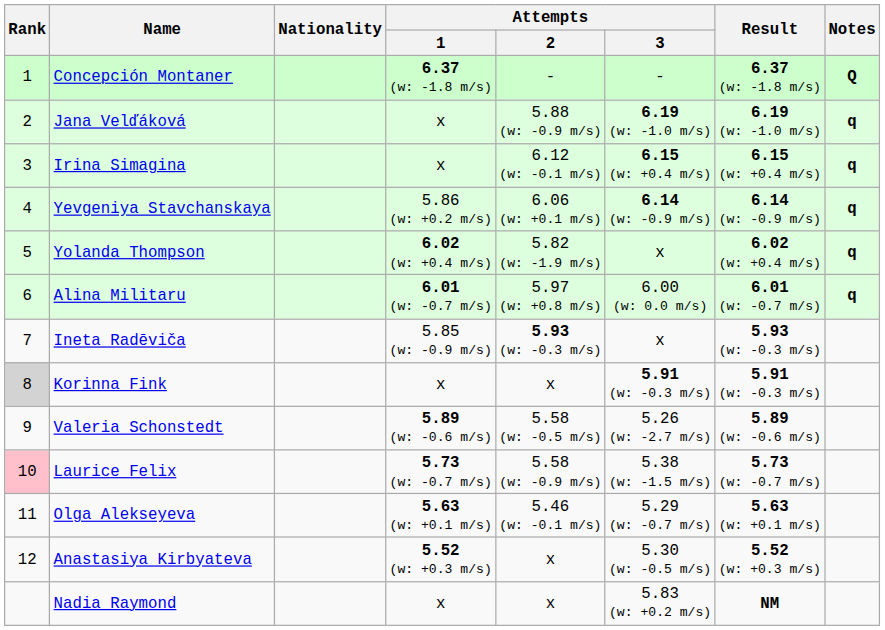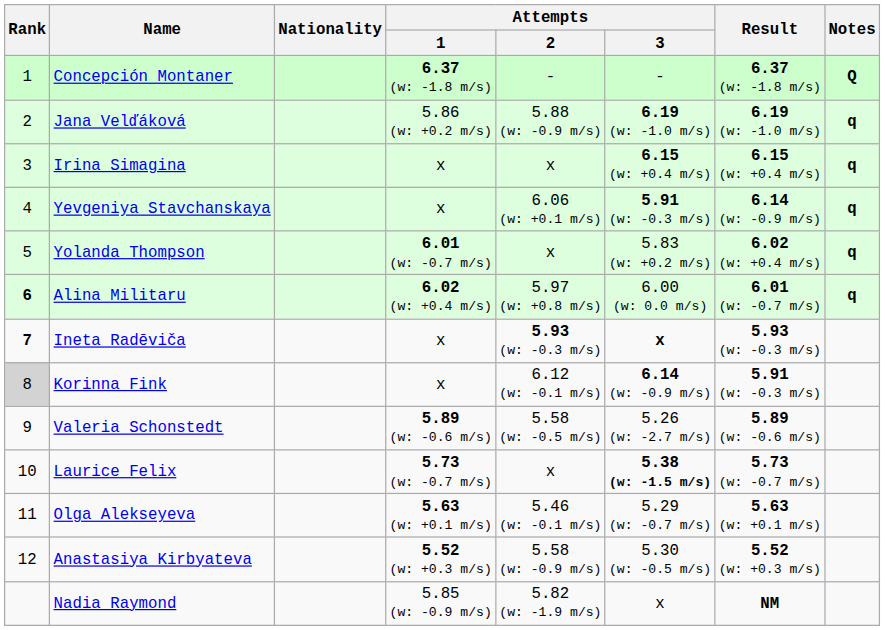 <table class="wikitable sortable" style="text-align:center">
 <tr>
 <th rowspan=2>Rank</th>
 <th rowspan=2>Name</th>
 <th rowspan=2>Nationality</th>
 <th colspan=3>Attempts</th>
 <th rowspan=2>Result</th>
 <th rowspan=2>Notes</th>
 </tr>
 <tr>
 <th>1</th>
 <th>2</th>
 <th>3</th>
 </tr>
 <tr bgcolor=ccffcc>
 <td>1</td>
 <td align=left><a href='#'>Concepción Montaner</a></td>
 <td align=left></td>
 <td><strong>6.37</strong><br><small>(w: -1.8 m/s)</small></td>
 <td>-</td>
 <td>-</td>
 <td><strong>6.37</strong> <br><small>(w: -1.8 m/s)</small></td>
 <td><strong>Q</strong></td>
 </tr>
 <tr bgcolor=ddffdd>
 <td>2</td>
 <td align=left><a href='#'>Jana Velďáková</a></td>
 <td align=left></td>
-<td>x</td>
+<td>5.86<br><small>(w: +0.2 m/s)</small></td>
 <td>5.88<br><small>(w: -0.9 m/s)</small></td>
 <td><strong>6.19</strong><br><small>(w: -1.0 m/s)</small></td>
 <td><strong>6.19</strong> <br><small>(w: -1.0 m/s)</small></td>
 <td><strong>q</strong></td>
 </tr>
 <tr bgcolor=ddffdd>
 <td>3</td>
 <td align=left><a href='#'>Irina Simagina</a></td>
 <td align=left></td>
 <td>x</td>
-<td>6.12<br><small>(w: -0.1 m/s)</small></td>
+<td>x</td>
 <td><strong>6.15</strong><br><small>(w: +0.4 m/s)</small></td>
 <td><strong>6.15</strong> <br><small>(w: +0.4 m/s)</small></td>
 <td><strong>q</strong></td>
 </tr>
 <tr bgcolor=ddffdd>
 <td>4</td>
 <td align=left><a href='#'>Yevgeniya Stavchanskaya</a></td>
 <td align=left></td>
-<td>5.86<br><small>(w: +0.2 m/s)</small></td>
+<td>x</td>
 <td>6.06<br><small>(w: +0.1 m/s)</small></td>
-<td><strong>6.14</strong><br><small>(w: -0.9 m/s)</small></td>
+<td><strong>5.91</strong><br><small>(w: -0.3 m/s)</small></td>
 <td><strong>6.14</strong> <br><small>(w: -0.9 m/s)</small></td>
 <td><strong>q</strong></td>
 </tr>
 <tr bgcolor=ddffdd>
 <td>5</td>
 <td align=left><a href='#'>Yolanda Thompson</a></td>
 <td align=left></td>
-<td><strong>6.02</strong><br><small>(w: +0.4 m/s)</small></td>
-<td>5.82<br><small>(w: -1.9 m/s)</small></td>
+<td><strong>6.01</strong><br><small>(w: -0.7 m/s)</small></td>
 <td>x</td>
+<td>5.83<br><small>(w: +0.2 m/s)</small></td>
 <td><strong>6.02</strong> <br><small>(w: +0.4 m/s)</small></td>
 <td><strong>q</strong></td>
 </tr>
 <tr bgcolor=ddffdd>
-<td>6</td>
+<td><strong>6</strong></td>
 <td align=left><a href='#'>Alina Militaru</a></td>
 <td align=left></td>
-<td><strong>6.01</strong><br><small>(w: -0.7 m/s)</small></td>
+<td><strong>6.02</strong><br><small>(w: +0.4 m/s)</small></td>
 <td>5.97<br><small>(w: +0.8 m/s)</small></td>
 <td>6.00<br><small>(w: 0.0 m/s)</small></td>
 <td><strong>6.01</strong> <br><small>(w: -0.7 m/s)</small></td>
 <td><strong>q</strong></td>
 </tr>
 <tr>
-<td>7</td>
+<td><strong>7</strong></td>
 <td align=left><a href='#'>Ineta Radēviča</a></td>
 <td align=left></td>
-<td>5.85<br><small>(w: -0.9 m/s)</small></td>
+<td>x</td>
 <td><strong>5.93</strong><br><small>(w: -0.3 m/s)</small></td>
-<td>x</td>
+<td><strong>x</strong></td>
 <td><strong>5.93</strong> <br><small>(w: -0.3 m/s)</small></td>
 <td></td>
 </tr>
 <tr>
 <td style="background: lightgrey;">8</td>
 <td align=left><a href='#'>Korinna Fink</a></td>
 <td align=left></td>
 <td>x</td>
-<td>x</td>
-<td><strong>5.91</strong><br><small>(w: -0.3 m/s)</small></td>
+<td>6.12<br><small>(w: -0.1 m/s)</small></td>
+<td><strong>6.14</strong><br><small>(w: -0.9 m/s)</small></td>
 <td><strong>5.91</strong> <br><small>(w: -0.3 m/s)</small></td>
 <td></td>
 </tr>
 <tr>
 <td>9</td>
 <td align=left><a href='#'>Valeria Schonstedt</a></td>
 <td align=left></td>
 <td><strong>5.89</strong><br><small>(w: -0.6 m/s)</small></td>
 <td>5.58<br><small>(w: -0.5 m/s)</small></td>
 <td>5.26<br><small>(w: -2.7 m/s)</small></td>
 <td><strong>5.89</strong> <br><small>(w: -0.6 m/s)</small></td>
 <td></td>
 </tr>
 <tr>
-<td style="background: pink;">10</td>
+<td>10</td>
 <td align=left><a href='#'>Laurice Felix</a></td>
 <td align=left></td>
 <td><strong>5.73</strong><br><small>(w: -0.7 m/s)</small></td>
-<td>5.58<br><small>(w: -0.9 m/s)</small></td>
-<td>5.38<br><small>(w: -1.5 m/s)</small></td>
+<td>x</td>
+<td><strong>5.38<br><small>(w: -1.5 m/s)</small></strong></td>
 <td><strong>5.73</strong> <br><small>(w: -0.7 m/s)</small></td>
 <td></td>
 </tr>
 <tr>
 <td>11</td>
 <td align=left><a href='#'>Olga Alekseyeva</a></td>
 <td align=left></td>
 <td><strong>5.63</strong><br><small>(w: +0.1 m/s)</small></td>
 <td>5.46<br><small>(w: -0.1 m/s)</small></td>
 <td>5.29<br><small>(w: -0.7 m/s)</small></td>
 <td><strong>5.63</strong> <br><small>(w: +0.1 m/s)</small></td>
 <td></td>
 </tr>
 <tr>
 <td>12</td>
 <td align=left><a href='#'>Anastasiya Kirbyateva</a></td>
 <td align=left></td>
 <td><strong>5.52</strong><br><small>(w: +0.3 m/s)</small></td>
-<td>x</td>
+<td>5.58<br><small>(w: -0.9 m/s)</small></td>
 <td>5.30<br><small>(w: -0.5 m/s)</small></td>
 <td><strong>5.52</strong> <br><small>(w: +0.3 m/s)</small></td>
 <td></td>
 </tr>
 <tr>
 <td></td>
 <td align=left><a href='#'>Nadia Raymond</a></td>
 <td align=left></td>
+<td>5.85<br><small>(w: -0.9 m/s)</small></td>
+<td>5.82<br><small>(w: -1.9 m/s)</small></td>
 <td>x</td>
-<td>x</td>
-<td>5.83<br><small>(w: +0.2 m/s)</small></td>
 <td><strong>NM</strong></td>
 <td></td>
 </tr>
 </table>
